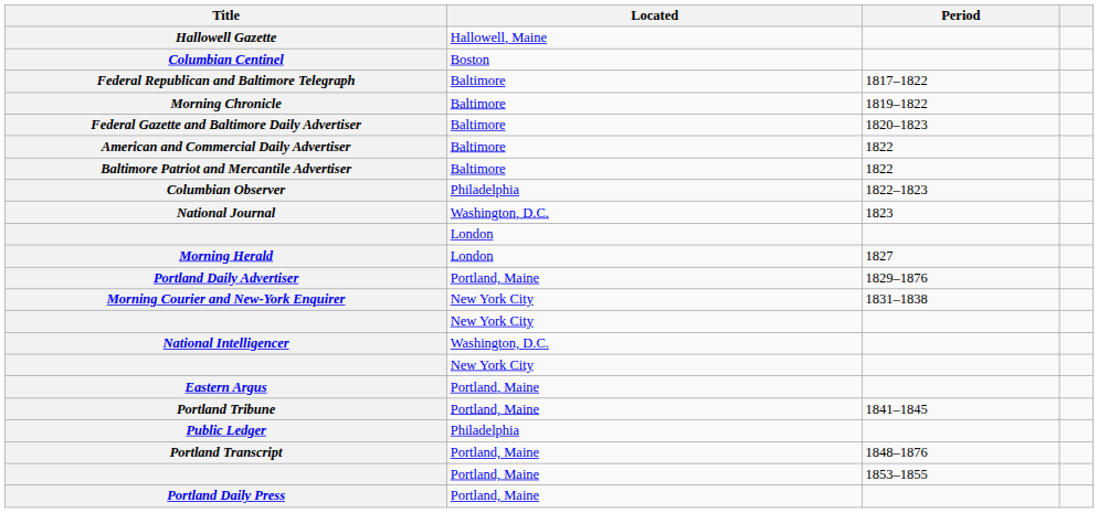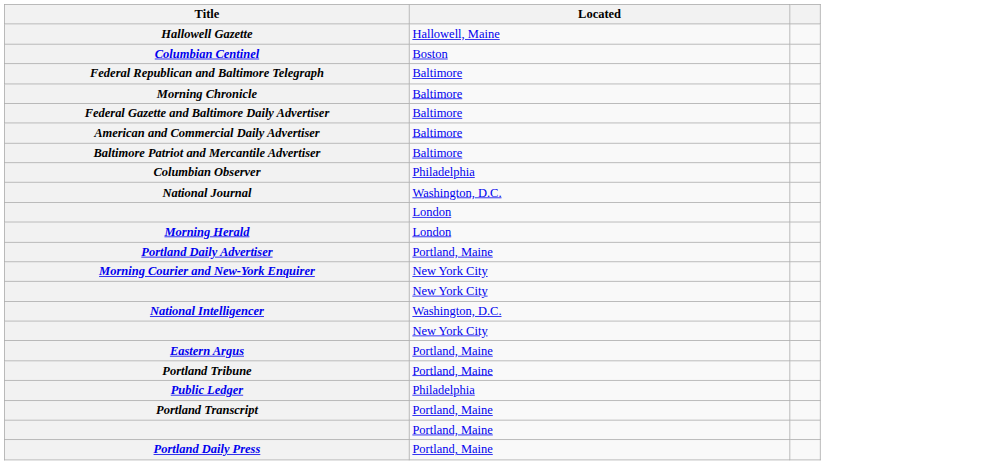 <table class="wikitable plainrowheaders sortable" style="margin-right: 0;">
 <tr>
 <th scope="col" style="width: 32em;">Title</th>
 <th scope="col" style="width: 30em;">Located</th>
-<th scope="col" style="width: 14em;">Period</th>
 <th scope="col" class="unsortable" style="width: 2em;"></th>
 </tr>
 <tr>
 <th scope="row"><em>Hallowell Gazette</em></th>
 <td><a href='#'>Hallowell, Maine</a></td>
-<td></td>
 <td style="text-align: center;"></td>
 </tr>
 <tr>
 <th scope="row"><em><a href='#'>Columbian Centinel</a></em></th>
 <td><a href='#'>Boston</a></td>
-<td></td>
 <td style="text-align: center;"></td>
 </tr>
 <tr>
 <th scope="row"><em>Federal Republican and Baltimore Telegraph</em></th>
 <td><a href='#'>Baltimore</a></td>
-<td>1817–1822</td>
 <td style="text-align: center;"></td>
 </tr>
 <tr>
 <th scope="row"><em>Morning Chronicle</em></th>
 <td><a href='#'>Baltimore</a></td>
-<td>1819–1822</td>
 <td style="text-align: center;"></td>
 </tr>
 <tr>
 <th scope="row"><em>Federal Gazette and Baltimore Daily Advertiser</em></th>
 <td><a href='#'>Baltimore</a></td>
-<td>1820–1823</td>
 <td style="text-align: center;"></td>
 </tr>
 <tr>
 <th scope="row"><em>American and Commercial Daily Advertiser</em></th>
 <td><a href='#'>Baltimore</a></td>
-<td>1822</td>
 <td style="text-align: center;"></td>
 </tr>
 <tr>
 <th scope="row"><em>Baltimore Patriot and Mercantile Advertiser</em></th>
 <td><a href='#'>Baltimore</a></td>
-<td>1822</td>
 <td style="text-align: center;"></td>
 </tr>
 <tr>
 <th scope="row"><em>Columbian Observer</em></th>
 <td><a href='#'>Philadelphia</a></td>
-<td>1822–1823</td>
 <td style="text-align: center;"></td>
 </tr>
 <tr>
 <th scope="row"><em>National Journal</em></th>
 <td><a href='#'>Washington, D.C.</a></td>
-<td>1823</td>
 <td style="text-align: center;"></td>
 </tr>
 <tr>
 <th scope="row"></th>
 <td><a href='#'>London</a></td>
-<td></td>
 <td style="text-align: center;"></td>
 </tr>
 <tr>
 <th scope="row"><em><a href='#'>Morning Herald</a></em></th>
 <td><a href='#'>London</a></td>
-<td>1827</td>
 <td style="text-align: center;"></td>
 </tr>
 <tr>
 <th scope="row"><em><a href='#'>Portland Daily Advertiser</a></em></th>
 <td><a href='#'>Portland, Maine</a></td>
-<td>1829–1876</td>
 <td style="text-align: center;"></td>
 </tr>
 <tr>
 <th scope="row"><em><a href='#'>Morning Courier and New-York Enquirer</a></em></th>
 <td><a href='#'>New York City</a></td>
-<td>1831–1838</td>
 <td style="text-align: center;"></td>
 </tr>
 <tr>
 <th scope="row"></th>
 <td><a href='#'>New York City</a></td>
-<td></td>
 <td style="text-align: center;"></td>
 </tr>
 <tr>
 <th scope="row"><em><a href='#'>National Intelligencer</a></em></th>
 <td><a href='#'>Washington, D.C.</a></td>
-<td></td>
 <td style="text-align: center;"></td>
 </tr>
 <tr>
 <th scope="row"></th>
 <td><a href='#'>New York City</a></td>
-<td></td>
 <td style="text-align: center;"></td>
 </tr>
 <tr>
 <th scope="row"><em><a href='#'>Eastern Argus</a></em></th>
 <td><a href='#'>Portland, Maine</a></td>
-<td></td>
 <td style="text-align: center;"></td>
 </tr>
 <tr>
 <th scope="row"><em>Portland Tribune</em></th>
 <td><a href='#'>Portland, Maine</a></td>
-<td>1841–1845</td>
 <td style="text-align: center;"></td>
 </tr>
 <tr>
 <th scope="row"><em><a href='#'>Public Ledger</a></em></th>
 <td><a href='#'>Philadelphia</a></td>
-<td></td>
 <td style="text-align: center;"></td>
 </tr>
 <tr>
 <th scope="row"><em>Portland Transcript</em></th>
 <td><a href='#'>Portland, Maine</a></td>
-<td>1848–1876</td>
 <td style="text-align: center;"></td>
 </tr>
 <tr>
 <th scope="row"></th>
 <td><a href='#'>Portland, Maine</a></td>
-<td>1853–1855</td>
 <td style="text-align: center;"></td>
 </tr>
 <tr>
 <th scope="row"><em><a href='#'>Portland Daily Press</a></em></th>
 <td><a href='#'>Portland, Maine</a></td>
-<td></td>
 <td style="text-align: center;"></td>
 </tr>
 </table>
